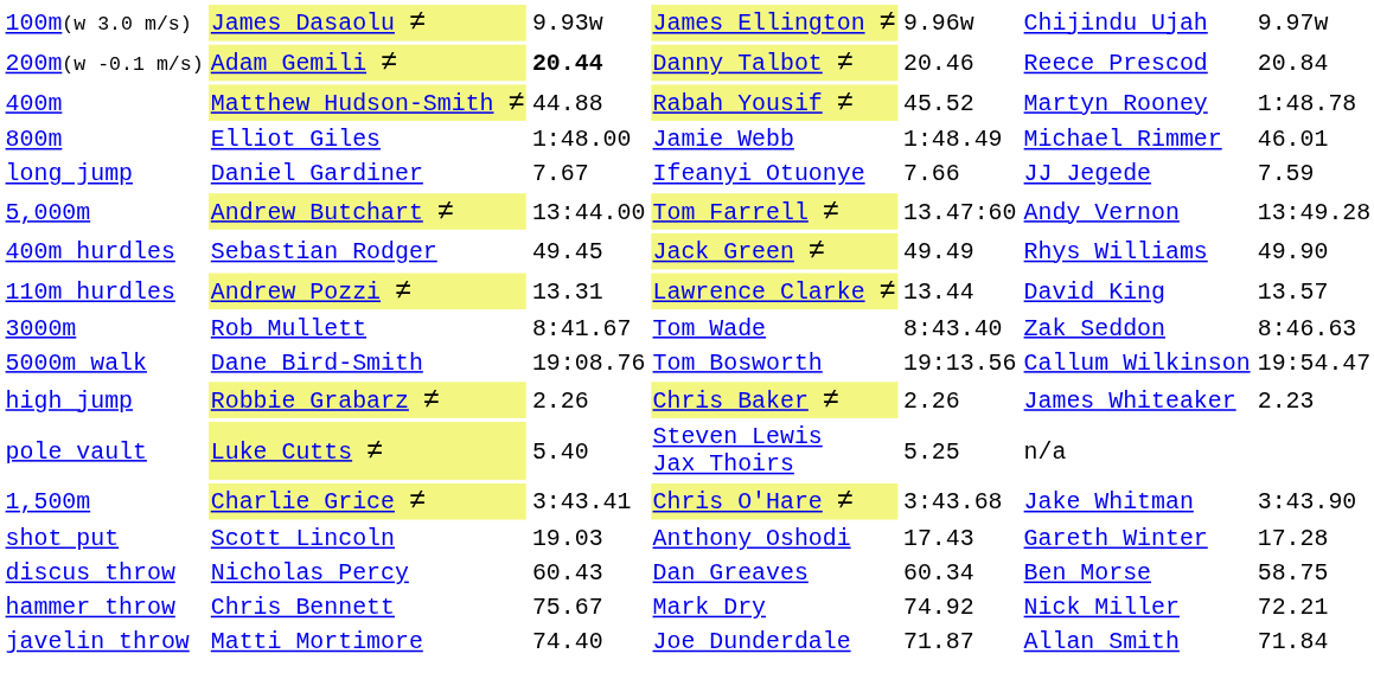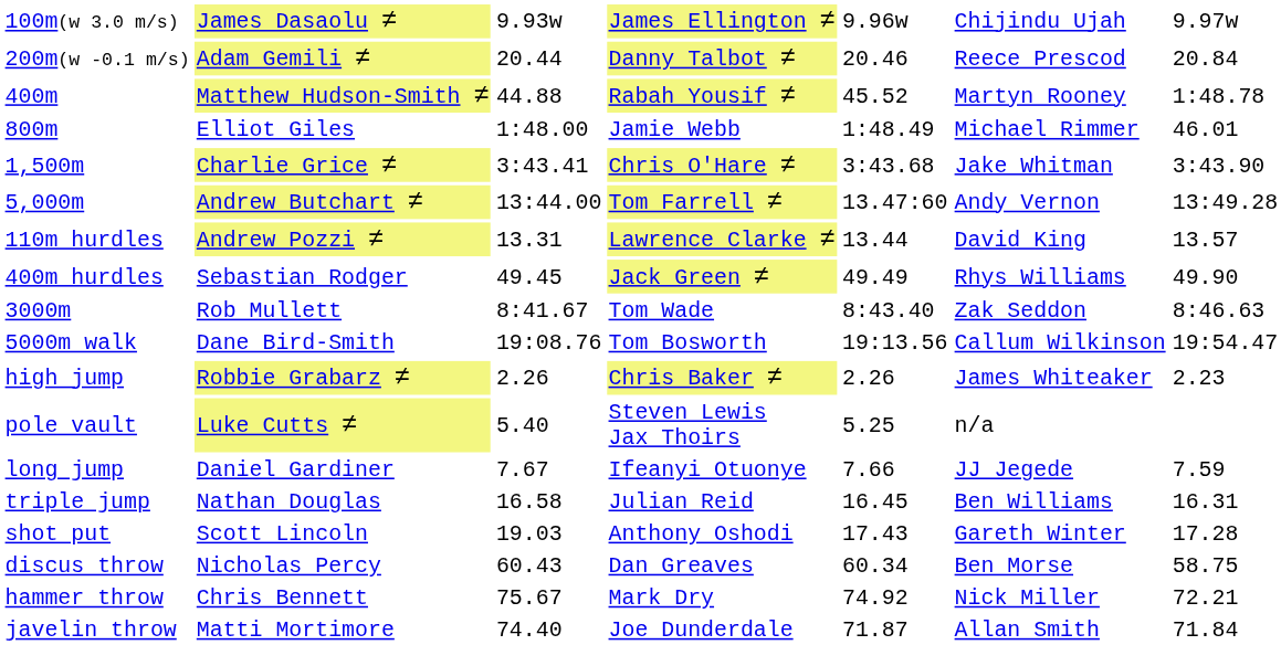 <table>
 <tr>
 <td><a href='#'>100m</a><small>(w 3.0 m/s)</small></td>
 <td bgcolor=#f3f781><a href='#'>James Dasaolu</a> <big>≠</big></td>
 <td>9.93w</td>
 <td bgcolor=#f3f781><a href='#'>James Ellington</a> <big>≠</big></td>
 <td>9.96w</td>
 <td><a href='#'>Chijindu Ujah</a></td>
 <td>9.97w</td>
 </tr>
 <tr>
 <td><a href='#'>200m</a><small>(w -0.1 m/s)</small></td>
 <td bgcolor=#f3f781><a href='#'>Adam Gemili</a> <big>≠</big></td>
-<td><strong>20.44</strong></td>
+<td>20.44</td>
 <td bgcolor=#f3f781><a href='#'>Danny Talbot</a> <big>≠</big></td>
 <td>20.46</td>
 <td><a href='#'>Reece Prescod</a></td>
 <td>20.84</td>
 </tr>
 <tr>
 <td><a href='#'>400m</a></td>
 <td bgcolor=#f3f781><a href='#'>Matthew Hudson-Smith</a>  <big>≠</big></td>
 <td>44.88</td>
 <td bgcolor=#f3f781><a href='#'>Rabah Yousif</a>  <big>≠</big></td>
 <td>45.52</td>
 <td><a href='#'>Martyn Rooney</a></td>
 <td>1:48.78</td>
 </tr>
 <tr>
 <td><a href='#'>800m</a></td>
 <td><a href='#'>Elliot Giles</a></td>
 <td>1:48.00</td>
 <td><a href='#'>Jamie Webb</a></td>
 <td>1:48.49</td>
 <td><a href='#'>Michael Rimmer</a></td>
 <td>46.01</td>
 </tr>
 <tr>
-<td><a href='#'>long jump</a></td>
-<td><a href='#'>Daniel Gardiner</a></td>
-<td>7.67</td>
-<td><a href='#'>Ifeanyi Otuonye</a></td>
-<td>7.66</td>
-<td><a href='#'>JJ Jegede</a></td>
-<td>7.59</td>
+<td><a href='#'>1,500m</a></td>
+<td bgcolor=#f3f781><a href='#'>Charlie Grice</a>  <big>≠</big></td>
+<td>3:43.41</td>
+<td bgcolor=#f3f781> <a href='#'>Chris O'Hare</a>  <big>≠</big></td>
+<td>3:43.68</td>
+<td> <a href='#'>Jake Whitman</a></td>
+<td>3:43.90</td>
 </tr>
 <tr>
 <td><a href='#'>5,000m</a></td>
 <td bgcolor=#f3f781> <a href='#'>Andrew Butchart</a>  <big>≠</big></td>
 <td>13:44.00</td>
 <td bgcolor=#f3f781><a href='#'>Tom Farrell</a>  <big>≠</big></td>
 <td>13.47:60</td>
 <td><a href='#'>Andy Vernon</a></td>
 <td>13:49.28</td>
 </tr>
 <tr>
+<td><a href='#'>110m hurdles</a></td>
+<td bgcolor=#f3f781><a href='#'>Andrew Pozzi</a>  <big>≠</big></td>
+<td>13.31</td>
+<td bgcolor=#f3f781><a href='#'>Lawrence Clarke</a>  <big>≠</big></td>
+<td>13.44</td>
+<td><a href='#'>David King</a></td>
+<td>13.57</td>
+</tr>
+<tr>
 <td><a href='#'>400m hurdles</a></td>
 <td><a href='#'>Sebastian Rodger</a></td>
 <td>49.45</td>
 <td bgcolor=#f3f781><a href='#'>Jack Green</a>  <big>≠</big></td>
 <td>49.49</td>
 <td><a href='#'>Rhys Williams</a></td>
 <td>49.90</td>
-</tr>
-<tr>
-<td><a href='#'>110m hurdles</a></td>
-<td bgcolor=#f3f781><a href='#'>Andrew Pozzi</a>  <big>≠</big></td>
-<td>13.31</td>
-<td bgcolor=#f3f781><a href='#'>Lawrence Clarke</a>  <big>≠</big></td>
-<td>13.44</td>
-<td><a href='#'>David King</a></td>
-<td>13.57</td>
 </tr>
 <tr>
 <td><a href='#'>3000m </a></td>
 <td><a href='#'>Rob Mullett</a></td>
 <td>8:41.67</td>
 <td><a href='#'>Tom Wade</a></td>
 <td>8:43.40</td>
 <td><a href='#'>Zak Seddon</a></td>
 <td>8:46.63</td>
 </tr>
 <tr>
 <td><a href='#'>5000m walk</a></td>
 <td> <a href='#'>Dane Bird-Smith</a></td>
 <td>19:08.76</td>
 <td><a href='#'>Tom Bosworth</a></td>
 <td>19:13.56</td>
 <td><a href='#'>Callum Wilkinson</a></td>
 <td>19:54.47</td>
 </tr>
 <tr>
 <td><a href='#'>high jump</a></td>
 <td bgcolor=#f3f781><a href='#'>Robbie Grabarz</a>  <big>≠</big></td>
 <td>2.26</td>
 <td bgcolor=#f3f781><a href='#'>Chris Baker</a>  <big>≠</big></td>
 <td>2.26</td>
 <td><a href='#'>James Whiteaker</a></td>
 <td>2.23</td>
 </tr>
 <tr>
 <td><a href='#'>pole vault</a></td>
 <td bgcolor=#f3f781><a href='#'>Luke Cutts</a>  <big>≠</big></td>
 <td>5.40</td>
 <td><a href='#'>Steven Lewis</a><br> <a href='#'>Jax Thoirs</a></td>
 <td>5.25</td>
 <td>n/a</td>
 <td></td>
 </tr>
 <tr>
-<td><a href='#'>1,500m</a></td>
-<td bgcolor=#f3f781><a href='#'>Charlie Grice</a>  <big>≠</big></td>
-<td>3:43.41</td>
-<td bgcolor=#f3f781> <a href='#'>Chris O'Hare</a>  <big>≠</big></td>
-<td>3:43.68</td>
-<td> <a href='#'>Jake Whitman</a></td>
-<td>3:43.90</td>
+<td><a href='#'>long jump</a></td>
+<td><a href='#'>Daniel Gardiner</a></td>
+<td>7.67</td>
+<td><a href='#'>Ifeanyi Otuonye</a></td>
+<td>7.66</td>
+<td><a href='#'>JJ Jegede</a></td>
+<td>7.59</td>
+</tr>
+<tr>
+<td><a href='#'>triple jump</a></td>
+<td><a href='#'>Nathan Douglas</a></td>
+<td>16.58</td>
+<td><a href='#'>Julian Reid</a></td>
+<td>16.45</td>
+<td><a href='#'>Ben Williams</a></td>
+<td>16.31</td>
 </tr>
 <tr>
 <td><a href='#'>shot put</a></td>
 <td><a href='#'>Scott Lincoln</a></td>
 <td>19.03</td>
 <td><a href='#'>Anthony Oshodi</a></td>
 <td>17.43</td>
 <td><a href='#'>Gareth Winter</a></td>
 <td>17.28</td>
 </tr>
 <tr>
 <td><a href='#'>discus throw</a></td>
 <td> <a href='#'>Nicholas Percy</a></td>
 <td>60.43</td>
 <td><a href='#'>Dan Greaves</a></td>
 <td>60.34</td>
 <td><a href='#'>Ben Morse</a></td>
 <td>58.75</td>
 </tr>
 <tr>
 <td><a href='#'>hammer throw</a></td>
 <td> <a href='#'>Chris Bennett</a></td>
 <td>75.67</td>
 <td> <a href='#'>Mark Dry</a></td>
 <td>74.92</td>
 <td><a href='#'>Nick Miller</a></td>
 <td>72.21</td>
 </tr>
 <tr>
 <td><a href='#'>javelin throw</a></td>
 <td><a href='#'>Matti Mortimore</a></td>
 <td>74.40</td>
 <td><a href='#'>Joe Dunderdale</a></td>
 <td>71.87</td>
 <td> <a href='#'>Allan Smith</a></td>
 <td>71.84</td>
 </tr>
 </table>
